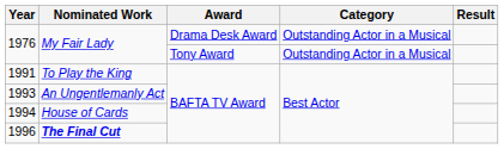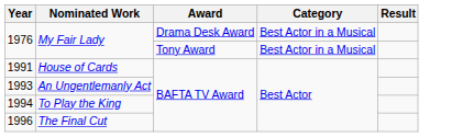 <table class="wikitable">
 <tr>
 <th>Year</th>
 <th>Nominated Work</th>
 <th>Award</th>
 <th>Category</th>
 <th>Result</th>
 </tr>
 <tr>
 <td rowspan=2>1976</td>
 <td rowspan=2><em><a href='#'>My Fair Lady</a></em></td>
 <td><a href='#'>Drama Desk Award</a></td>
-<td><a href='#'>Outstanding Actor in a Musical</a></td>
+<td><a href='#'>Best Actor in a Musical</a></td>
 <td></td>
 </tr>
 <tr>
 <td><a href='#'>Tony Award</a></td>
-<td><a href='#'>Outstanding Actor in a Musical</a></td>
+<td><a href='#'>Best Actor in a Musical</a></td>
 <td></td>
 </tr>
 <tr>
 <td>1991</td>
-<td><em><a href='#'>To Play the King</a></em></td>
+<td><em><a href='#'>House of Cards</a></em></td>
 <td rowspan=4><a href='#'>BAFTA TV Award</a></td>
 <td rowspan=4><a href='#'>Best Actor</a></td>
 <td></td>
 </tr>
 <tr>
 <td>1993</td>
 <td><em><a href='#'>An Ungentlemanly Act</a></em></td>
 <td></td>
 </tr>
 <tr>
 <td>1994</td>
-<td><em><a href='#'>House of Cards</a></em></td>
+<td><em><a href='#'>To Play the King</a></em></td>
 <td></td>
 </tr>
 <tr>
 <td>1996</td>
-<td><strong><em><a href='#'>The Final Cut</a></em></strong></td>
+<td><em><a href='#'>The Final Cut</a></em></td>
 <td></td>
 </tr>
 </table>
